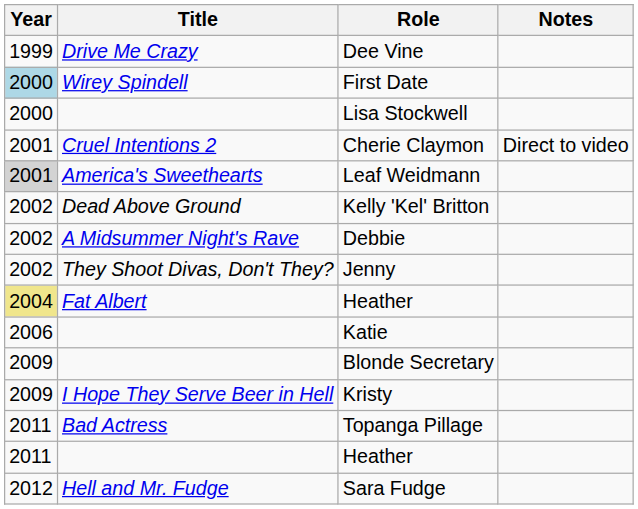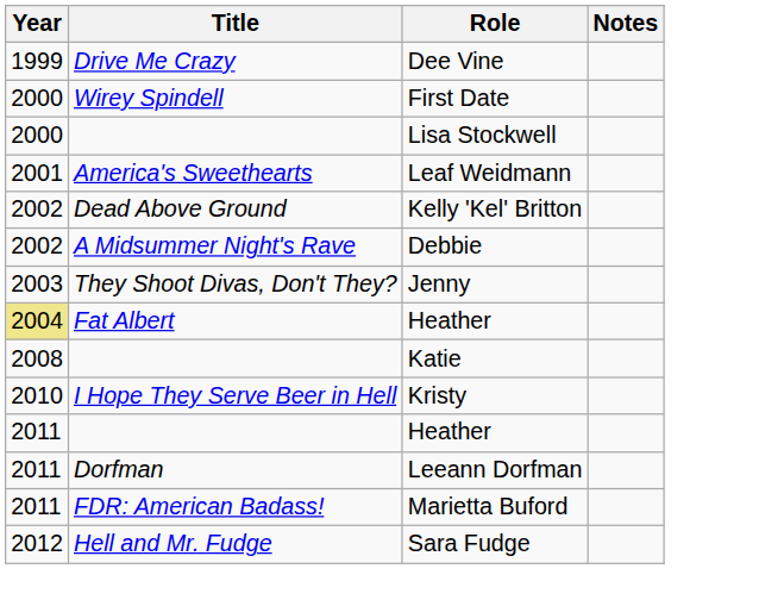 <table class="wikitable sortable">
 <tr>
 <th>Year</th>
 <th>Title</th>
 <th>Role</th>
 <th class="unsortable">Notes</th>
 </tr>
 <tr>
 <td>1999</td>
 <td><em><a href='#'>Drive Me Crazy</a></em></td>
 <td>Dee Vine</td>
 <td></td>
 </tr>
 <tr>
-<td style="background: lightblue;">2000</td>
+<td>2000</td>
 <td><em><a href='#'>Wirey Spindell</a></em></td>
 <td>First Date</td>
 <td></td>
 </tr>
 <tr>
 <td>2000</td>
 <td><em></em></td>
 <td>Lisa Stockwell</td>
 <td></td>
 </tr>
 <tr>
 <td>2001</td>
-<td><em><a href='#'>Cruel Intentions 2</a></em></td>
-<td>Cherie Claymon</td>
-<td>Direct to video</td>
-</tr>
-<tr>
-<td style="background: lightgrey;">2001</td>
 <td><em><a href='#'>America's Sweethearts</a></em></td>
 <td>Leaf Weidmann</td>
 <td></td>
 </tr>
 <tr>
 <td>2002</td>
 <td><em>Dead Above Ground</em></td>
 <td>Kelly 'Kel' Britton</td>
 <td></td>
 </tr>
 <tr>
 <td>2002</td>
 <td><em><a href='#'>A Midsummer Night's Rave</a></em></td>
 <td>Debbie</td>
 <td></td>
 </tr>
 <tr>
-<td>2002</td>
+<td>2003</td>
 <td><em>They Shoot Divas, Don't They?</em></td>
 <td>Jenny</td>
 <td></td>
 </tr>
 <tr>
 <td style="background: khaki;">2004</td>
 <td><em><a href='#'>Fat Albert</a></em></td>
 <td>Heather</td>
 <td></td>
 </tr>
 <tr>
-<td>2006</td>
+<td>2008</td>
 <td><em></em></td>
 <td>Katie</td>
 <td></td>
 </tr>
 <tr>
-<td>2009</td>
-<td><em></em></td>
-<td>Blonde Secretary</td>
-<td></td>
-</tr>
-<tr>
-<td>2009</td>
+<td>2010</td>
 <td><em><a href='#'>I Hope They Serve Beer in Hell</a></em></td>
 <td>Kristy</td>
-<td></td>
-</tr>
-<tr>
-<td>2011</td>
-<td><em><a href='#'>Bad Actress</a></em></td>
-<td>Topanga Pillage</td>
 <td></td>
 </tr>
 <tr>
 <td>2011</td>
 <td><em></em></td>
 <td>Heather</td>
 <td></td>
 </tr>
 <tr>
+<td>2011</td>
+<td><em>Dorfman</em></td>
+<td>Leeann Dorfman</td>
+<td></td>
+</tr>
+<tr>
+<td>2011</td>
+<td><em><a href='#'>FDR: American Badass!</a></em></td>
+<td>Marietta Buford</td>
+<td></td>
+</tr>
+<tr>
 <td>2012</td>
 <td><em><a href='#'>Hell and Mr. Fudge</a></em></td>
 <td>Sara Fudge</td>
 <td></td>
 </tr>
 </table>
